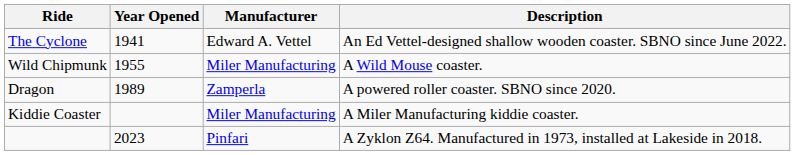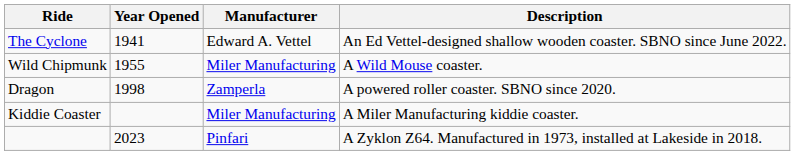 <table class="wikitable sortable">
 <tr>
 <th>Ride</th>
 <th>Year Opened</th>
 <th>Manufacturer</th>
 <th>Description</th>
 </tr>
 <tr>
 <td><a href='#'>The Cyclone</a></td>
 <td>1941</td>
 <td>Edward A. Vettel</td>
 <td>An Ed Vettel-designed shallow wooden coaster. SBNO since June 2022.</td>
 </tr>
 <tr>
 <td>Wild Chipmunk</td>
 <td>1955</td>
 <td><a href='#'>Miler Manufacturing</a></td>
 <td>A <a href='#'>Wild Mouse</a> coaster.</td>
 </tr>
 <tr>
 <td>Dragon</td>
-<td>1989</td>
+<td>1998</td>
 <td><a href='#'>Zamperla</a></td>
 <td>A powered roller coaster. SBNO since 2020.</td>
 </tr>
 <tr>
 <td>Kiddie Coaster</td>
 <td></td>
 <td><a href='#'>Miler Manufacturing</a></td>
 <td>A Miler Manufacturing kiddie coaster.</td>
 </tr>
 <tr>
 <td></td>
 <td>2023</td>
 <td><a href='#'>Pinfari</a></td>
 <td>A Zyklon Z64. Manufactured in 1973, installed at Lakeside in 2018.</td>
 </tr>
 </table>
